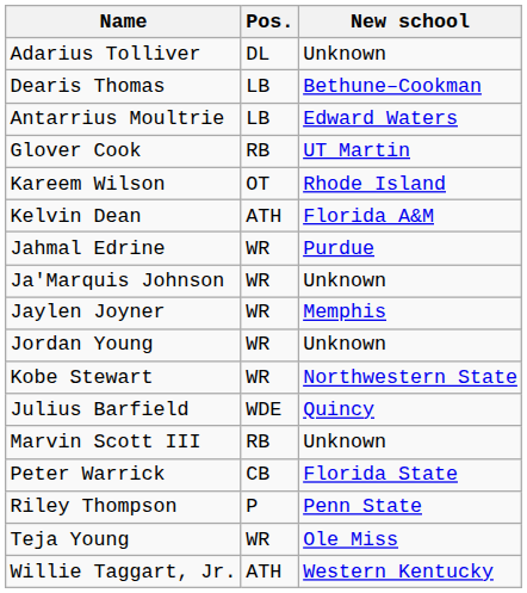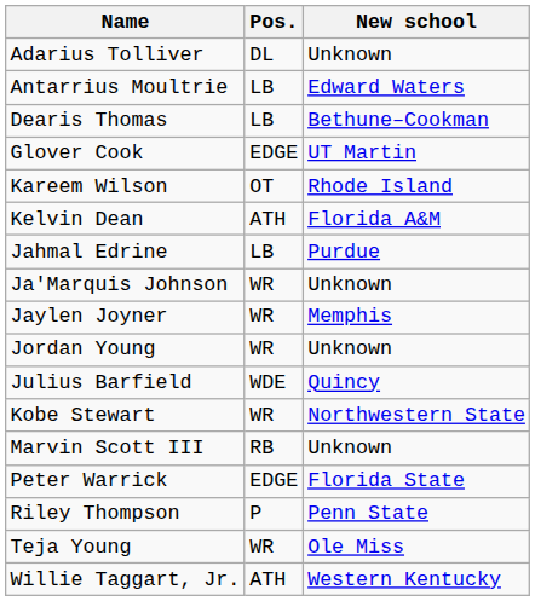 <table class="wikitable sortable">
 <tr>
 <th>Name</th>
 <th>Pos.</th>
 <th class="unsortable">New school</th>
 </tr>
 <tr>
 <td>Adarius Tolliver</td>
 <td>DL</td>
 <td>Unknown</td>
 </tr>
 <tr>
+<td>Antarrius Moultrie</td>
+<td>LB</td>
+<td><a href='#'>Edward Waters</a></td>
+</tr>
+<tr>
 <td>Dearis Thomas</td>
 <td>LB</td>
 <td><a href='#'>Bethune–Cookman</a></td>
 </tr>
 <tr>
-<td>Antarrius Moultrie</td>
-<td>LB</td>
-<td><a href='#'>Edward Waters</a></td>
-</tr>
-<tr>
 <td>Glover Cook</td>
-<td>RB</td>
+<td>EDGE</td>
 <td><a href='#'>UT Martin</a></td>
 </tr>
 <tr>
 <td>Kareem Wilson</td>
 <td>OT</td>
 <td><a href='#'>Rhode Island</a></td>
 </tr>
 <tr>
 <td>Kelvin Dean</td>
 <td>ATH</td>
 <td><a href='#'>Florida A&M</a></td>
 </tr>
 <tr>
 <td>Jahmal Edrine</td>
-<td>WR</td>
+<td>LB</td>
 <td><a href='#'>Purdue</a></td>
 </tr>
 <tr>
 <td>Ja'Marquis Johnson</td>
 <td>WR</td>
 <td>Unknown</td>
 </tr>
 <tr>
 <td>Jaylen Joyner</td>
 <td>WR</td>
 <td><a href='#'>Memphis</a></td>
 </tr>
 <tr>
 <td>Jordan Young</td>
 <td>WR</td>
 <td>Unknown</td>
 </tr>
 <tr>
+<td>Julius Barfield</td>
+<td>WDE</td>
+<td><a href='#'>Quincy</a></td>
+</tr>
+<tr>
 <td>Kobe Stewart</td>
 <td>WR</td>
 <td><a href='#'>Northwestern State</a></td>
-</tr>
-<tr>
-<td>Julius Barfield</td>
-<td>WDE</td>
-<td><a href='#'>Quincy</a></td>
 </tr>
 <tr>
 <td>Marvin Scott III</td>
 <td>RB</td>
 <td>Unknown</td>
 </tr>
 <tr>
 <td>Peter Warrick</td>
-<td>CB</td>
+<td>EDGE</td>
 <td><a href='#'>Florida State</a></td>
 </tr>
 <tr>
 <td>Riley Thompson</td>
 <td>P</td>
 <td><a href='#'>Penn State</a></td>
 </tr>
 <tr>
 <td>Teja Young</td>
 <td>WR</td>
 <td><a href='#'>Ole Miss</a></td>
 </tr>
 <tr>
 <td>Willie Taggart, Jr.</td>
 <td>ATH</td>
 <td><a href='#'>Western Kentucky</a></td>
 </tr>
 </table>
